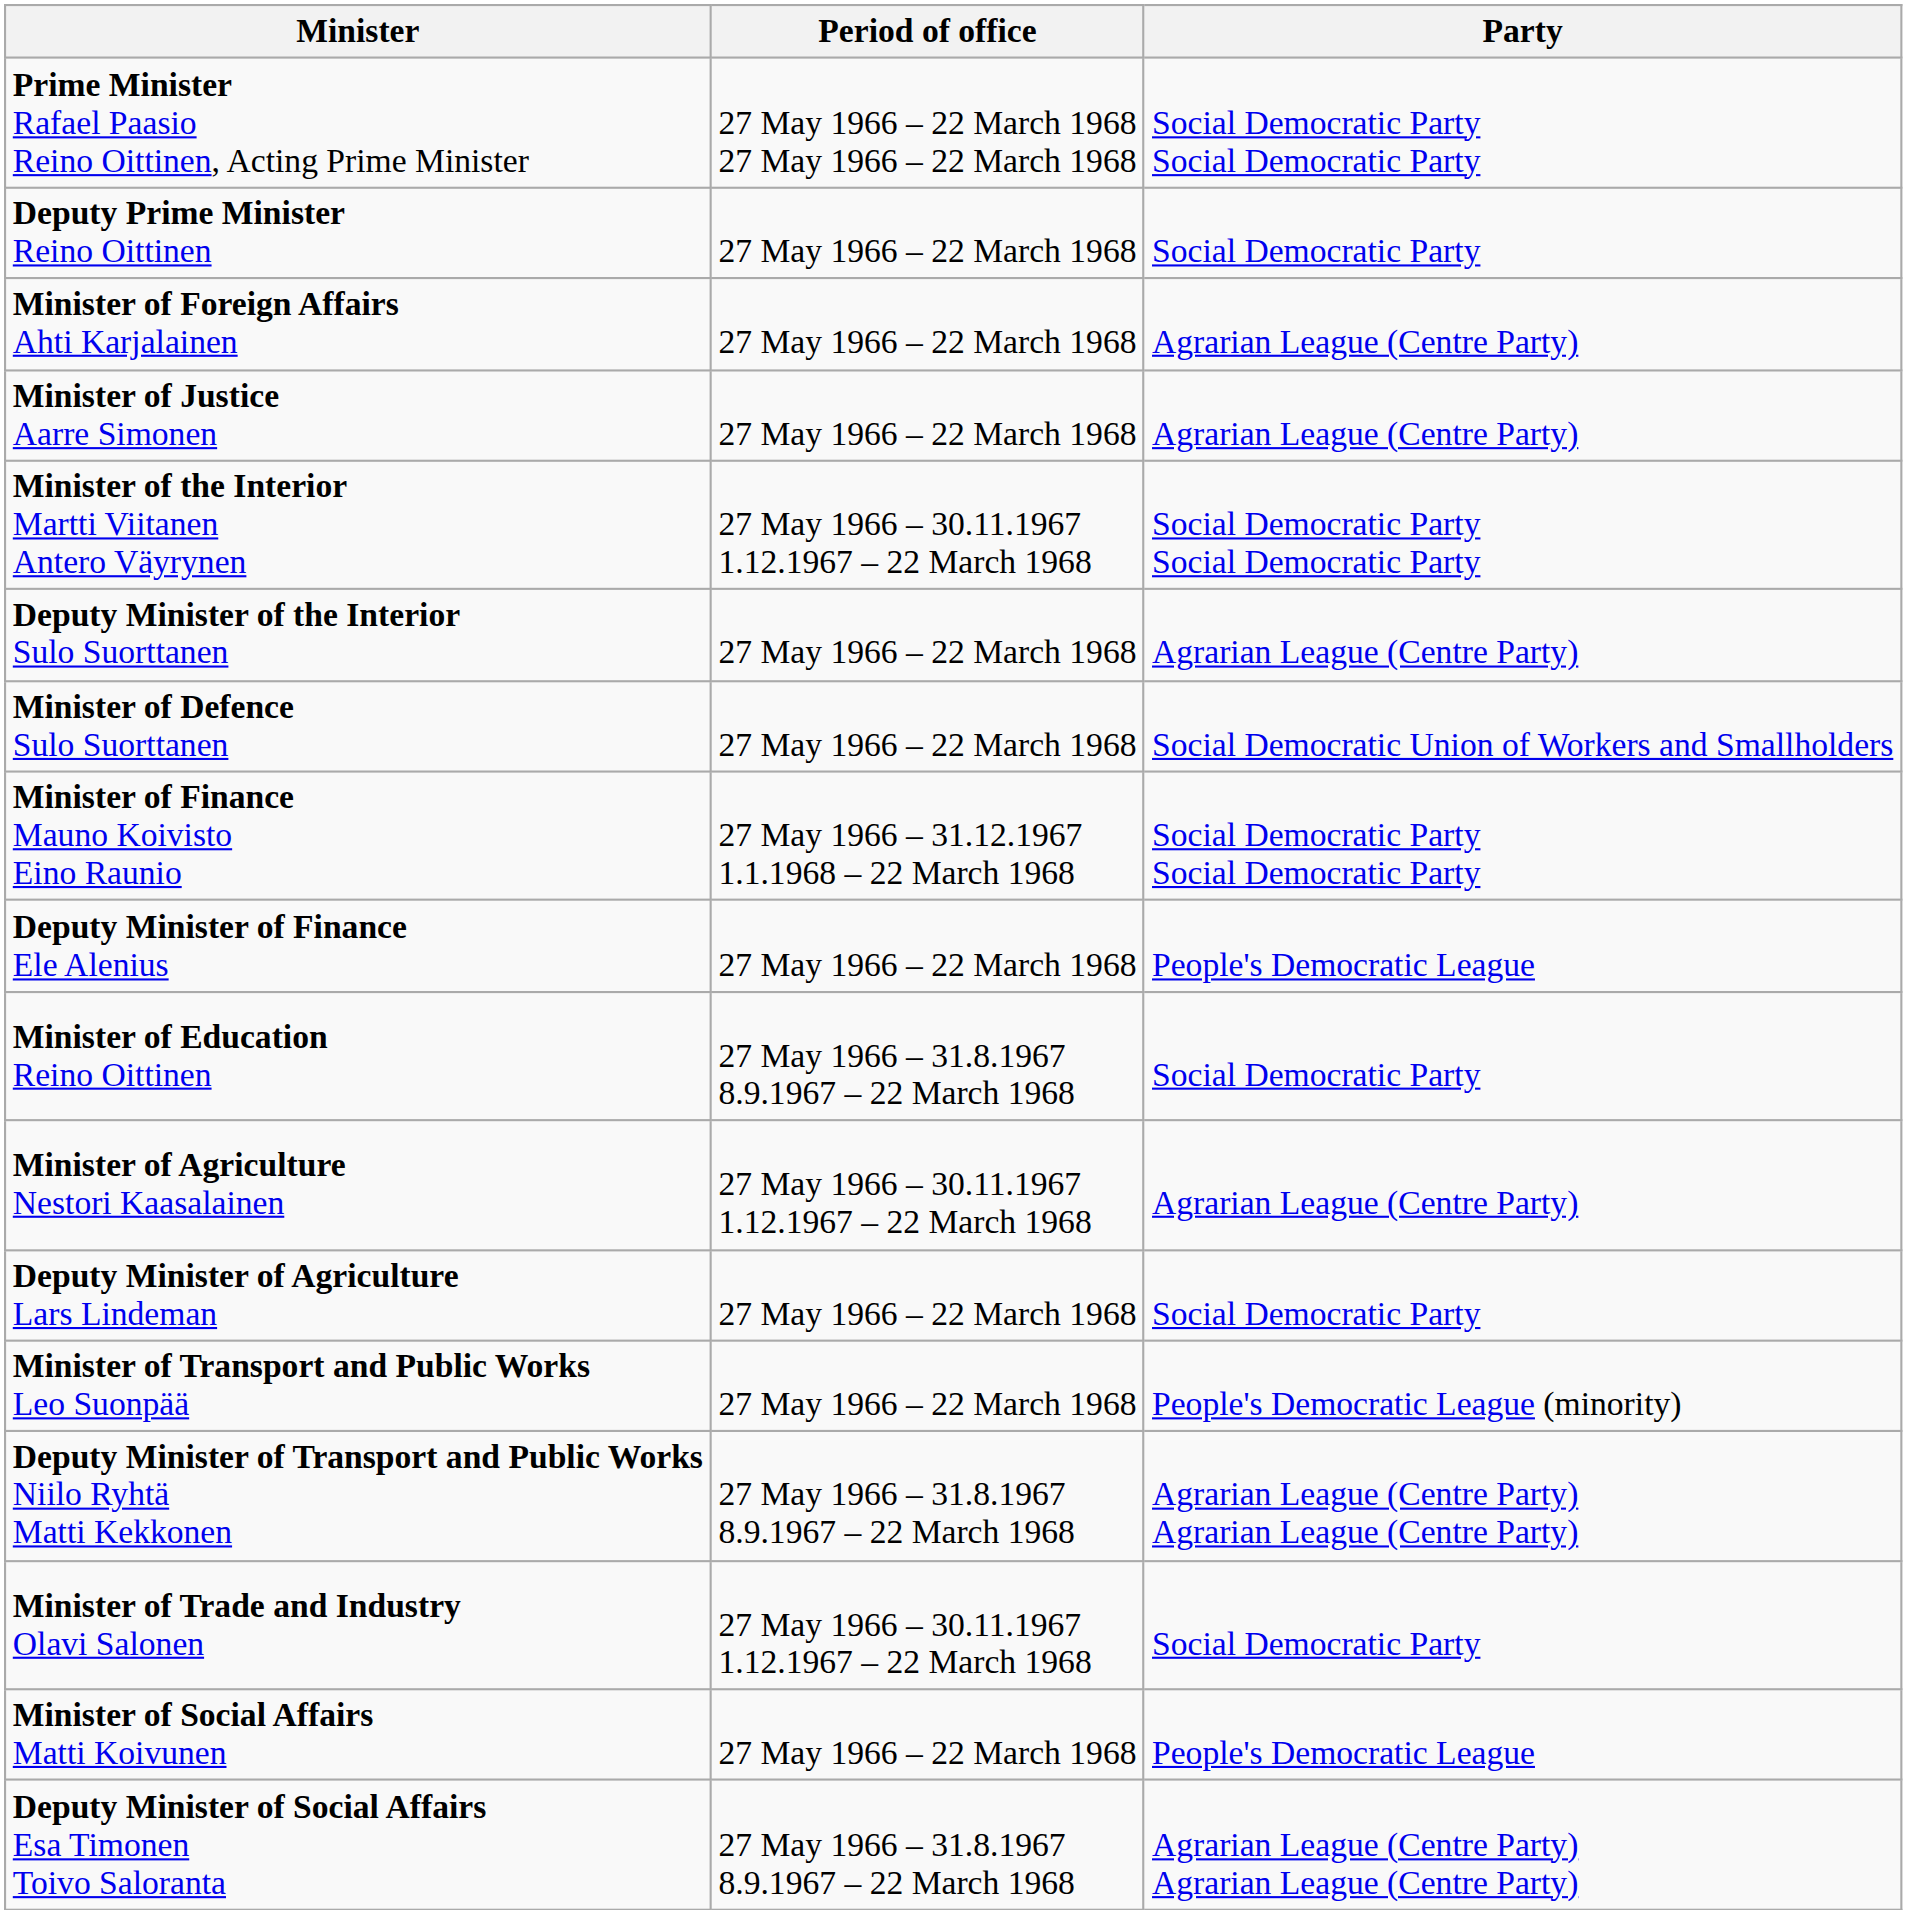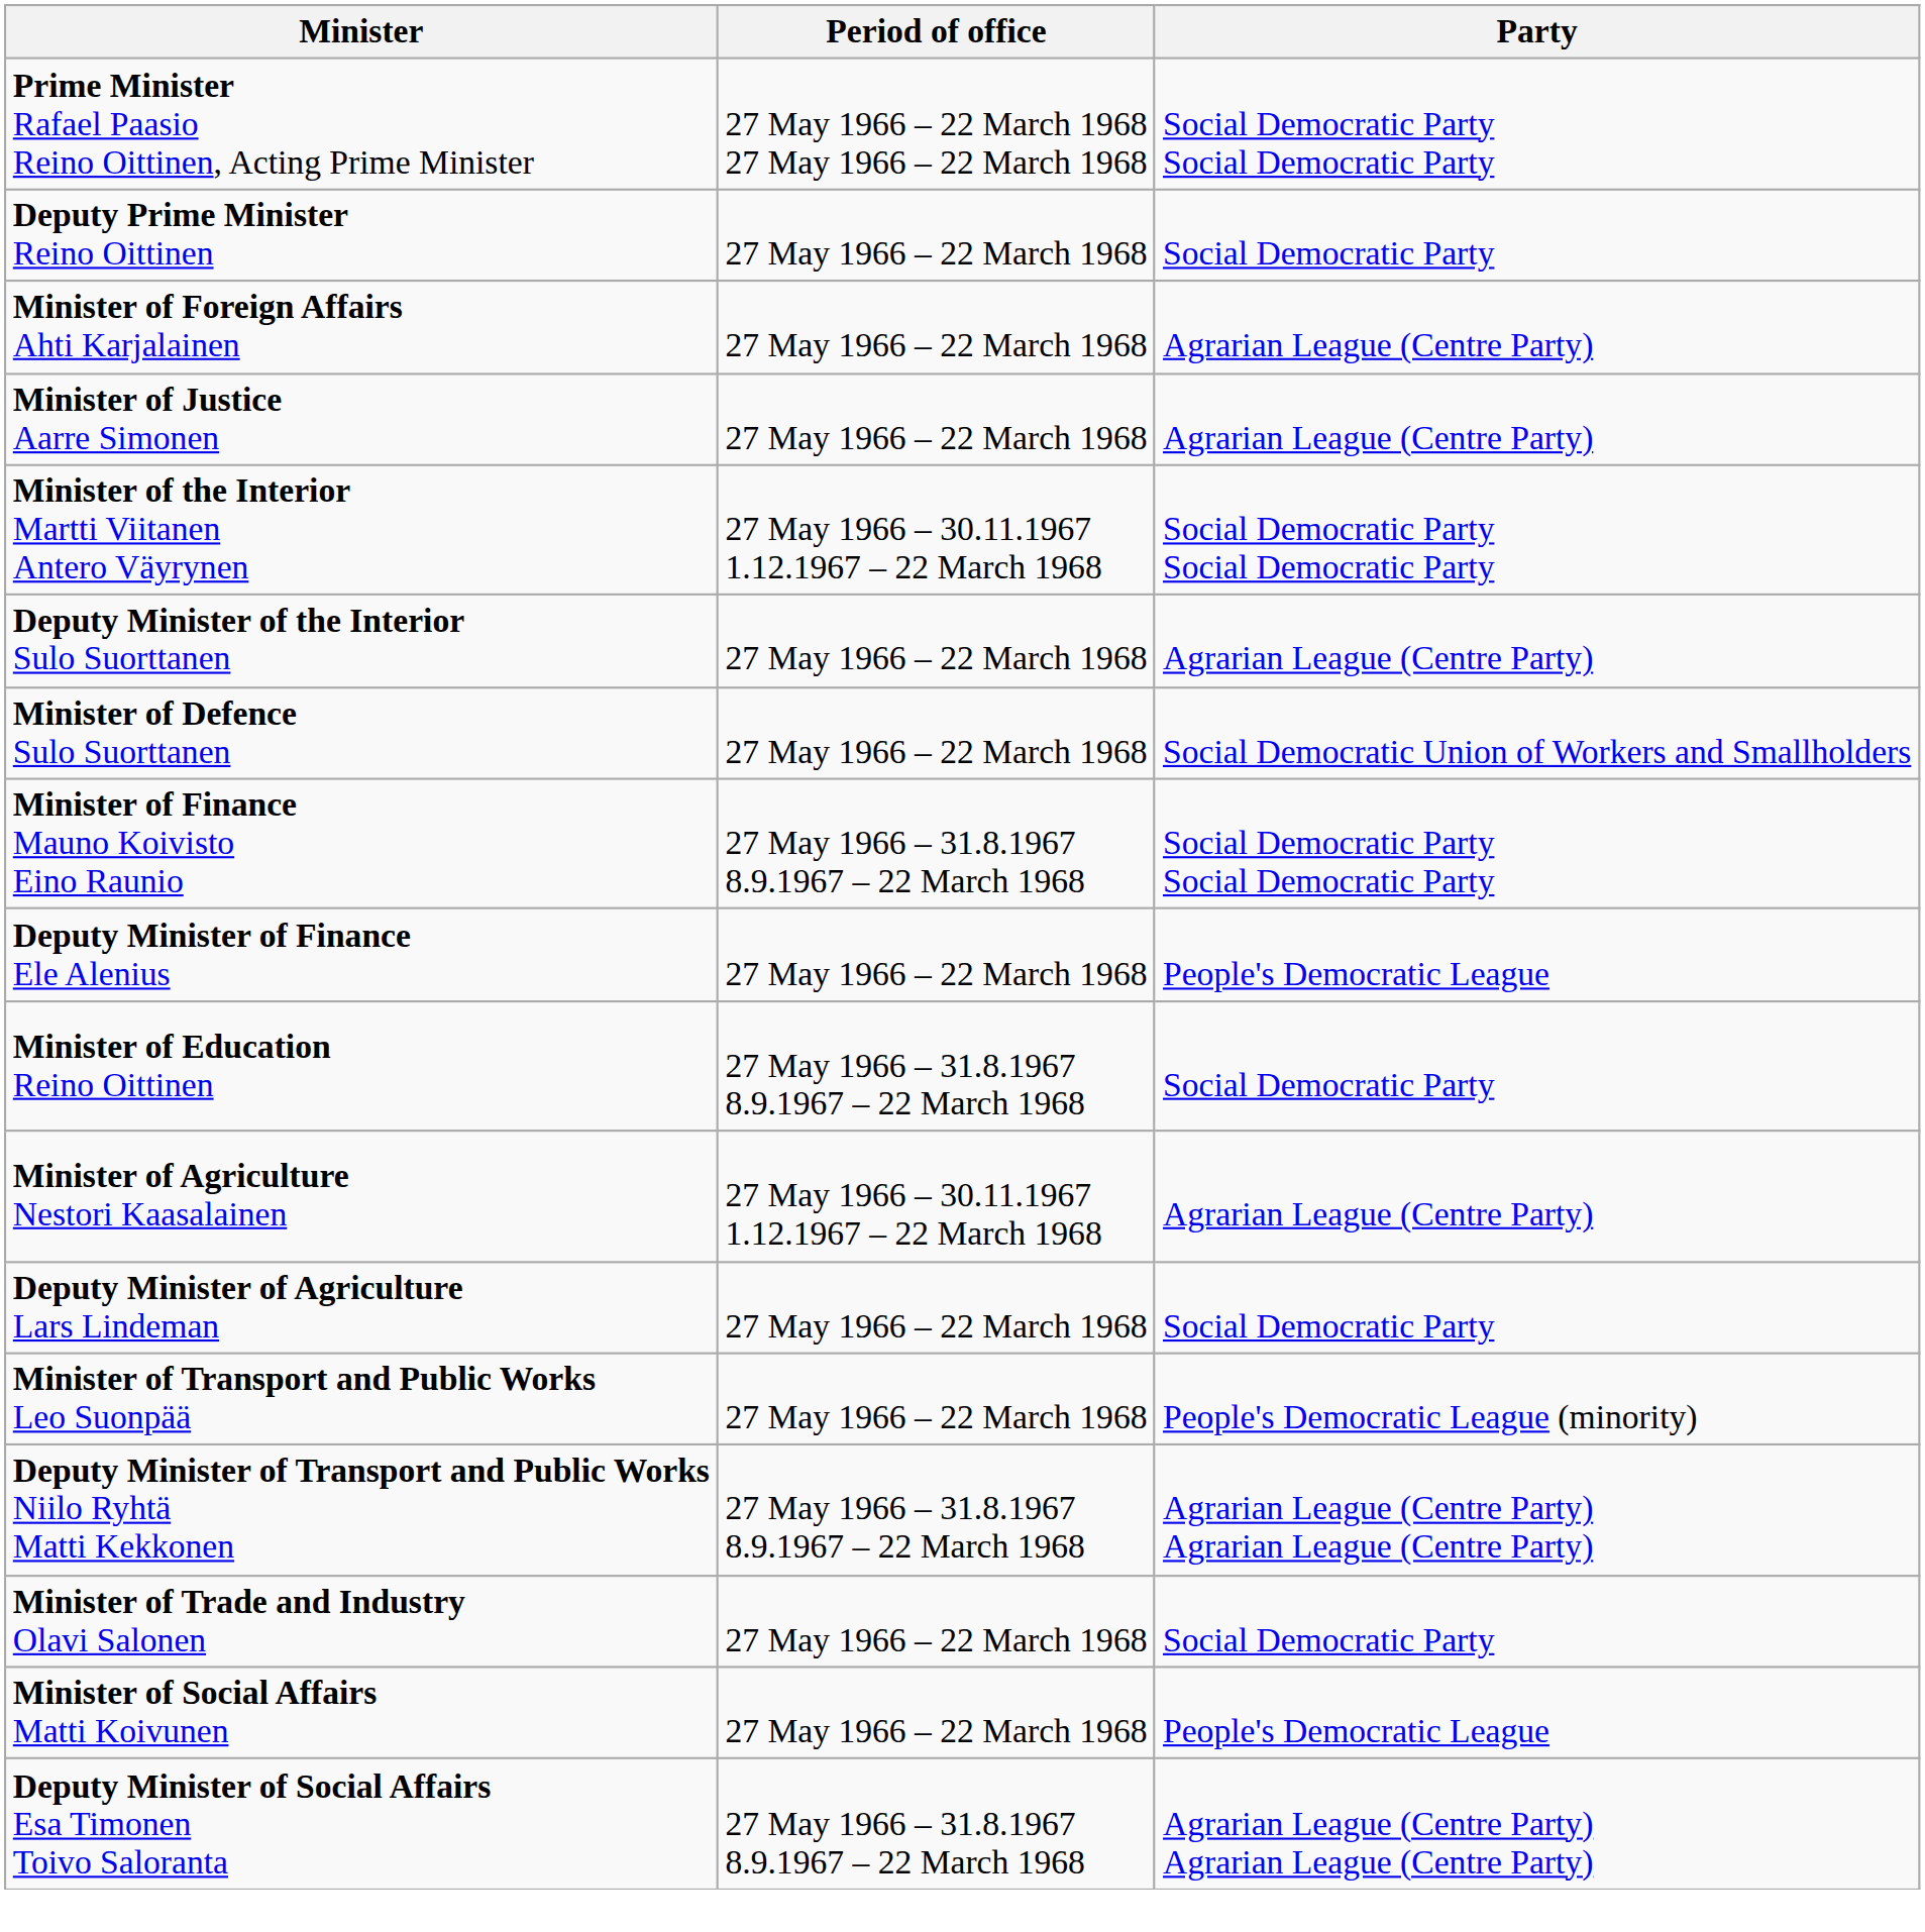 <table class="wikitable">
 <tr>
 <th>Minister</th>
 <th>Period of office</th>
 <th>Party</th>
 </tr>
 <tr>
 <td><strong>Prime Minister</strong><br><a href='#'>Rafael Paasio</a> <br><a href='#'>Reino Oittinen</a>, Acting Prime Minister</td>
 <td><br>27 May 1966 – 22 March 1968 <br>27 May 1966 – 22 March 1968</td>
 <td><br><a href='#'>Social Democratic Party</a><br><a href='#'>Social Democratic Party</a></td>
 </tr>
 <tr>
 <td><strong>Deputy Prime Minister</strong><br><a href='#'>Reino Oittinen</a></td>
 <td><br>27 May 1966 – 22 March 1968</td>
 <td><br><a href='#'>Social Democratic Party</a></td>
 </tr>
 <tr>
 <td><strong>Minister of Foreign Affairs</strong><br><a href='#'>Ahti Karjalainen</a></td>
 <td><br>27 May 1966 – 22 March 1968</td>
 <td><br><a href='#'>Agrarian League (Centre Party)</a></td>
 </tr>
 <tr>
 <td><strong>Minister of Justice</strong><br><a href='#'>Aarre Simonen</a></td>
 <td><br>27 May 1966 – 22 March 1968</td>
 <td><br><a href='#'>Agrarian League (Centre Party)</a></td>
 </tr>
 <tr>
 <td><strong>Minister of the Interior</strong><br><a href='#'>Martti Viitanen</a> <br><a href='#'>Antero Väyrynen</a></td>
 <td><br>27 May 1966 – 30.11.1967 <br>1.12.1967 – 22 March 1968</td>
 <td><br><a href='#'>Social Democratic Party</a><br><a href='#'>Social Democratic Party</a></td>
 </tr>
 <tr>
 <td><strong>Deputy Minister of the Interior</strong><br><a href='#'>Sulo Suorttanen</a></td>
 <td><br>27 May 1966 – 22 March 1968</td>
 <td><br><a href='#'>Agrarian League (Centre Party)</a></td>
 </tr>
 <tr>
 <td><strong>Minister of Defence</strong><br><a href='#'>Sulo Suorttanen</a></td>
 <td><br>27 May 1966 – 22 March 1968</td>
 <td><br><a href='#'>Social Democratic Union of Workers and Smallholders</a></td>
 </tr>
 <tr>
 <td><strong>Minister of Finance</strong><br><a href='#'>Mauno Koivisto</a> <br><a href='#'>Eino Raunio</a></td>
-<td><br>27 May 1966 – 31.12.1967 <br>1.1.1968 – 22 March 1968</td>
+<td><br>27 May 1966 – 31.8.1967 <br>8.9.1967 – 22 March 1968</td>
 <td><br><a href='#'>Social Democratic Party</a><br><a href='#'>Social Democratic Party</a></td>
 </tr>
 <tr>
 <td><strong>Deputy Minister of Finance</strong><br><a href='#'>Ele Alenius</a></td>
 <td><br>27 May 1966 – 22 March 1968</td>
 <td><br><a href='#'>People's Democratic League</a></td>
 </tr>
 <tr>
 <td><strong>Minister of Education</strong><br><a href='#'>Reino Oittinen</a></td>
 <td><br>27 May 1966 – 31.8.1967 <br>8.9.1967 – 22 March 1968</td>
 <td><br><a href='#'>Social Democratic Party</a></td>
 </tr>
 <tr>
 <td><strong>Minister of Agriculture</strong><br><a href='#'>Nestori Kaasalainen</a></td>
 <td><br>27 May 1966 – 30.11.1967 <br>1.12.1967 – 22 March 1968</td>
 <td><br><a href='#'>Agrarian League (Centre Party)</a></td>
 </tr>
 <tr>
 <td><strong>Deputy Minister of Agriculture</strong><br><a href='#'>Lars Lindeman</a></td>
 <td><br>27 May 1966 – 22 March 1968</td>
 <td><br><a href='#'>Social Democratic Party</a></td>
 </tr>
 <tr>
 <td><strong>Minister of Transport and Public Works</strong><br><a href='#'>Leo Suonpää</a></td>
 <td><br>27 May 1966 – 22 March 1968</td>
 <td><br><a href='#'>People's Democratic League</a> (minority)</td>
 </tr>
 <tr>
 <td><strong>Deputy Minister of Transport and Public Works</strong><br><a href='#'>Niilo Ryhtä</a> <br><a href='#'>Matti Kekkonen</a></td>
 <td><br>27 May 1966 – 31.8.1967 <br>8.9.1967 – 22 March 1968</td>
 <td><br><a href='#'>Agrarian League (Centre Party)</a><br><a href='#'>Agrarian League (Centre Party)</a></td>
 </tr>
 <tr>
 <td><strong>Minister of Trade and Industry</strong><br><a href='#'>Olavi Salonen</a></td>
-<td><br>27 May 1966 – 30.11.1967 <br>1.12.1967 – 22 March 1968</td>
+<td><br>27 May 1966 – 22 March 1968</td>
 <td><br><a href='#'>Social Democratic Party</a></td>
 </tr>
 <tr>
 <td><strong>Minister of Social Affairs</strong><br><a href='#'>Matti Koivunen</a></td>
 <td><br>27 May 1966 – 22 March 1968</td>
 <td><br><a href='#'>People's Democratic League</a></td>
 </tr>
 <tr>
 <td><strong>Deputy Minister of Social Affairs</strong><br><a href='#'>Esa Timonen</a> <br><a href='#'>Toivo Saloranta</a></td>
 <td><br>27 May 1966 – 31.8.1967 <br>8.9.1967 – 22 March 1968</td>
 <td><br><a href='#'>Agrarian League (Centre Party)</a><br><a href='#'>Agrarian League (Centre Party)</a></td>
 </tr>
 </table>
